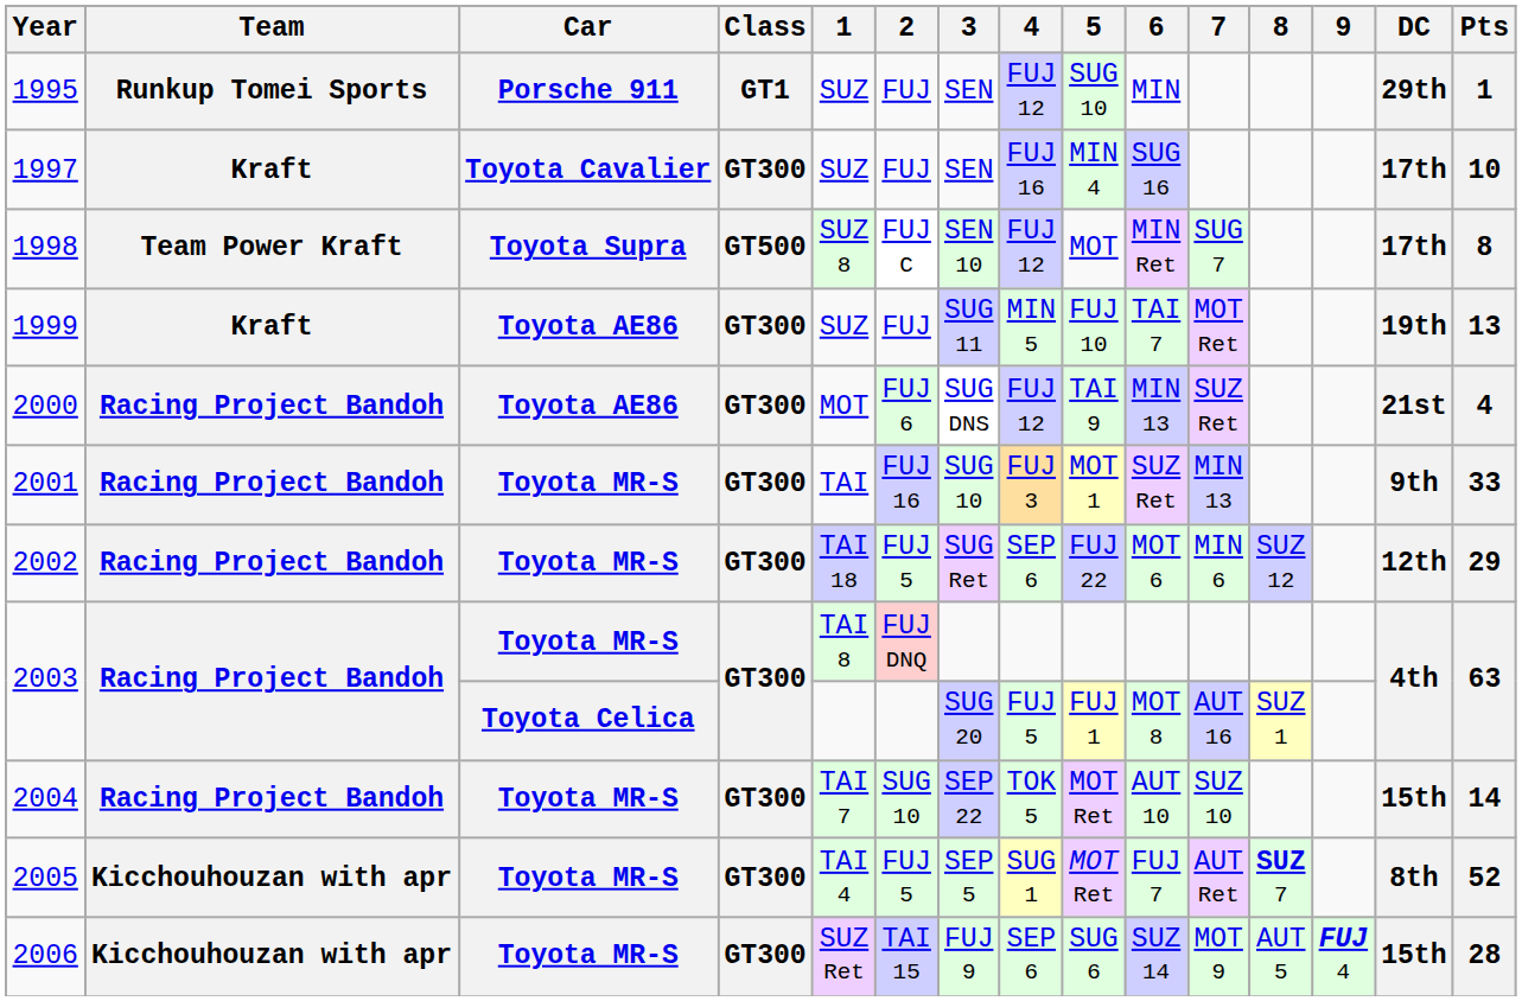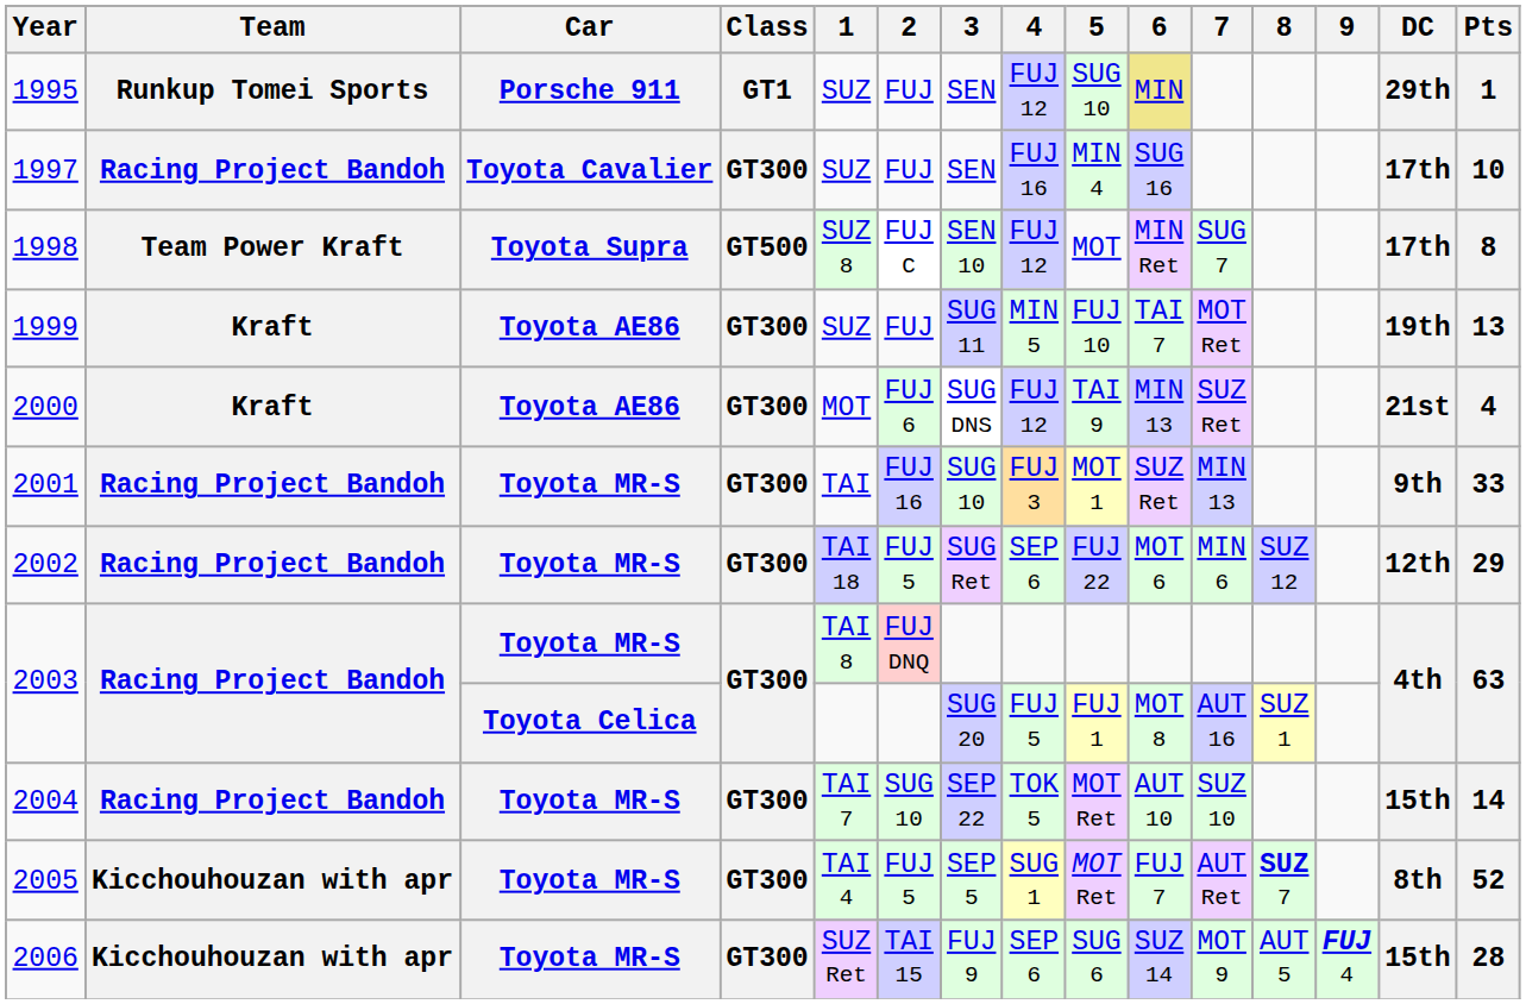 <table class="wikitable" style="text-align:center; font-size:90%">
 <tr>
 <th>Year</th>
 <th>Team</th>
 <th>Car</th>
 <th>Class</th>
 <th>1</th>
 <th>2</th>
 <th>3</th>
 <th>4</th>
 <th>5</th>
 <th>6</th>
 <th>7</th>
 <th>8</th>
 <th>9</th>
 <th>DC</th>
 <th>Pts</th>
 </tr>
 <tr>
 <td><a href='#'>1995</a></td>
 <th>Runkup Tomei Sports</th>
 <th><a href='#'>Porsche 911</a></th>
 <th>GT1</th>
 <td><a href='#'>SUZ</a></td>
 <td><a href='#'>FUJ</a></td>
 <td><a href='#'>SEN</a></td>
 <td style="background:#CFCFFF;"><a href='#'>FUJ</a><br><small>12</small></td>
 <td style="background:#DFFFDF;"><a href='#'>SUG</a><br><small>10</small></td>
-<td><a href='#'>MIN</a></td>
+<td style="background: khaki;"><a href='#'>MIN</a></td>
 <td></td>
 <td></td>
 <td></td>
 <th>29th</th>
 <th>1</th>
 </tr>
 <tr>
 <td><a href='#'>1997</a></td>
-<th>Kraft</th>
+<th><a href='#'>Racing Project Bandoh</a></th>
 <th><a href='#'>Toyota Cavalier</a></th>
 <th>GT300</th>
 <td><a href='#'>SUZ</a></td>
 <td><a href='#'>FUJ</a></td>
 <td><a href='#'>SEN</a></td>
 <td style="background:#CFCFFF;"><a href='#'>FUJ</a><br><small>16</small></td>
 <td style="background:#DFFFDF;"><a href='#'>MIN</a><br><small>4</small></td>
 <td style="background:#CFCFFF;"><a href='#'>SUG</a><br><small>16</small></td>
 <td></td>
 <td></td>
 <td></td>
 <th>17th</th>
 <th>10</th>
 </tr>
 <tr>
 <td><a href='#'>1998</a></td>
 <th>Team Power Kraft</th>
 <th><a href='#'>Toyota Supra</a></th>
 <th>GT500</th>
 <td style="background:#DFFFDF;"><a href='#'>SUZ</a><br><small>8</small></td>
 <td style="background:#FFFFFF;"><a href='#'>FUJ</a><br><small>C</small></td>
 <td style="background:#DFFFDF;"><a href='#'>SEN</a><br><small>10</small></td>
 <td style="background:#CFCFFF;"><a href='#'>FUJ</a><br><small>12</small></td>
 <td><a href='#'>MOT</a></td>
 <td style="background:#EFCFFF;"><a href='#'>MIN</a><br><small>Ret</small></td>
 <td style="background:#DFFFDF;"><a href='#'>SUG</a><br><small>7</small></td>
 <td></td>
 <td></td>
 <th>17th</th>
 <th>8</th>
 </tr>
 <tr>
 <td><a href='#'>1999</a></td>
 <th>Kraft</th>
 <th><a href='#'>Toyota AE86</a></th>
 <th>GT300</th>
 <td><a href='#'>SUZ</a></td>
 <td><a href='#'>FUJ</a></td>
 <td style="background:#CFCFFF;"><a href='#'>SUG</a><br><small>11</small></td>
 <td style="background:#DFFFDF;"><a href='#'>MIN</a><br><small>5</small></td>
 <td style="background:#DFFFDF;"><a href='#'>FUJ</a><br><small>10</small></td>
 <td style="background:#DFFFDF;"><a href='#'>TAI</a><br><small>7</small></td>
 <td style="background:#EFCFFF;"><a href='#'>MOT</a><br><small>Ret</small></td>
 <td></td>
 <td></td>
 <th>19th</th>
 <th>13</th>
 </tr>
 <tr>
 <td><a href='#'>2000</a></td>
-<th><a href='#'>Racing Project Bandoh</a></th>
+<th>Kraft</th>
 <th><a href='#'>Toyota AE86</a></th>
 <th>GT300</th>
 <td><a href='#'>MOT</a></td>
 <td style="background:#DFFFDF;"><a href='#'>FUJ</a><br><small>6</small></td>
 <td style="background:#FFFFFF;"><a href='#'>SUG</a><br><small>DNS</small></td>
 <td style="background:#CFCFFF;"><a href='#'>FUJ</a><br><small>12</small></td>
 <td style="background:#DFFFDF;"><a href='#'>TAI</a><br><small>9</small></td>
 <td style="background:#CFCFFF;"><a href='#'>MIN</a><br><small>13</small></td>
 <td style="background:#EFCFFF;"><a href='#'>SUZ</a><br><small>Ret</small></td>
 <td></td>
 <td></td>
 <th>21st</th>
 <th>4</th>
 </tr>
 <tr>
 <td><a href='#'>2001</a></td>
 <th><a href='#'>Racing Project Bandoh</a></th>
 <th><a href='#'>Toyota MR-S</a></th>
 <th>GT300</th>
 <td><a href='#'>TAI</a></td>
 <td style="background:#CFCFFF;"><a href='#'>FUJ</a><br><small>16</small></td>
 <td style="background:#DFFFDF;"><a href='#'>SUG</a><br><small>10</small></td>
 <td style="background:#FFDF9F;"><a href='#'>FUJ</a><br><small>3</small></td>
 <td style="background:#FFFFBF;"><a href='#'>MOT</a><br><small>1</small></td>
 <td style="background:#EFCFFF;"><a href='#'>SUZ</a><br><small>Ret</small></td>
 <td style="background:#CFCFFF;"><a href='#'>MIN</a><br><small>13</small></td>
 <td></td>
 <td></td>
 <th>9th</th>
 <th>33</th>
 </tr>
 <tr>
 <td><a href='#'>2002</a></td>
 <th><a href='#'>Racing Project Bandoh</a></th>
 <th><a href='#'>Toyota MR-S</a></th>
 <th>GT300</th>
 <td style="background:#CFCFFF;"><a href='#'>TAI</a><br><small>18</small></td>
 <td style="background:#DFFFDF;"><a href='#'>FUJ</a><br><small>5</small></td>
 <td style="background:#EFCFFF;"><a href='#'>SUG</a><br><small>Ret</small></td>
 <td style="background:#DFFFDF;"><a href='#'>SEP</a><br><small>6</small></td>
 <td style="background:#CFCFFF;"><a href='#'>FUJ</a><br><small>22</small></td>
 <td style="background:#DFFFDF;"><a href='#'>MOT</a><br><small>6</small></td>
 <td style="background:#DFFFDF;"><a href='#'>MIN</a><br><small>6</small></td>
 <td style="background:#CFCFFF;"><a href='#'>SUZ</a><br><small>12</small></td>
 <td></td>
 <th>12th</th>
 <th>29</th>
 </tr>
 <tr>
 <td rowspan="2"><a href='#'>2003</a></td>
 <th rowspan="2"><a href='#'>Racing Project Bandoh</a></th>
 <th><a href='#'>Toyota MR-S</a></th>
 <th rowspan="2">GT300</th>
 <td style="background:#DFFFDF;"><a href='#'>TAI</a><br><small>8</small></td>
 <td style="background:#FFCFCF;"><a href='#'>FUJ</a><br><small>DNQ</small></td>
 <td></td>
 <td></td>
 <td></td>
 <td></td>
 <td></td>
 <td></td>
 <td></td>
 <th rowspan="2">4th</th>
 <th rowspan="2">63</th>
 </tr>
 <tr>
 <th><a href='#'>Toyota Celica</a></th>
 <td></td>
 <td></td>
 <td style="background:#CFCFFF;"><a href='#'>SUG</a><br><small>20</small></td>
 <td style="background:#DFFFDF;"><a href='#'>FUJ</a><br><small>5</small></td>
 <td style="background:#FFFFBF;"><a href='#'>FUJ</a><br><small>1</small></td>
 <td style="background:#DFFFDF;"><a href='#'>MOT</a><br><small>8</small></td>
 <td style="background:#CFCFFF;"><a href='#'>AUT</a><br><small>16</small></td>
 <td style="background:#FFFFBF;"><a href='#'>SUZ</a><br><small>1</small></td>
 <td></td>
 </tr>
 <tr>
 <td><a href='#'>2004</a></td>
 <th><a href='#'>Racing Project Bandoh</a></th>
 <th><a href='#'>Toyota MR-S</a></th>
 <th>GT300</th>
 <td style="background:#DFFFDF;"><a href='#'>TAI</a><br><small>7</small></td>
 <td style="background:#DFFFDF;"><a href='#'>SUG</a><br><small>10</small></td>
 <td style="background:#CFCFFF;"><a href='#'>SEP</a><br><small>22</small></td>
 <td style="background:#DFFFDF;"><a href='#'>TOK</a><br><small>5</small></td>
 <td style="background:#EFCFFF;"><a href='#'>MOT</a><br><small>Ret</small></td>
 <td style="background:#DFFFDF;"><a href='#'>AUT</a><br><small>10</small></td>
 <td style="background:#DFFFDF;"><a href='#'>SUZ</a><br><small>10</small></td>
 <td></td>
 <td></td>
 <th>15th</th>
 <th>14</th>
 </tr>
 <tr>
 <td><a href='#'>2005</a></td>
 <th>Kicchouhouzan with apr</th>
 <th><a href='#'>Toyota MR-S</a></th>
 <th>GT300</th>
 <td style="background:#DFFFDF;"><a href='#'>TAI</a><br><small>4</small></td>
 <td style="background:#DFFFDF;"><a href='#'>FUJ</a><br><small>5</small></td>
 <td style="background:#DFFFDF;"><a href='#'>SEP</a><br><small>5</small></td>
 <td style="background:#FFFFBF;"><a href='#'>SUG</a><br><small>1</small></td>
 <td style="background:#EFCFFF;"><em><a href='#'>MOT</a></em><br><small>Ret</small></td>
 <td style="background:#DFFFDF;"><a href='#'>FUJ</a><br><small>7</small></td>
 <td style="background:#EFCFFF;"><a href='#'>AUT</a><br><small>Ret</small></td>
 <td style="background:#DFFFDF;"><strong><a href='#'>SUZ</a></strong><br><small>7</small></td>
 <td></td>
 <th>8th</th>
 <th>52</th>
 </tr>
 <tr>
 <td><a href='#'>2006</a></td>
 <th>Kicchouhouzan with apr</th>
 <th><a href='#'>Toyota MR-S</a></th>
 <th>GT300</th>
 <td style="background:#EFCFFF;"><a href='#'>SUZ</a><br><small>Ret</small></td>
 <td style="background:#CFCFFF;"><a href='#'>TAI</a><br><small>15</small></td>
 <td style="background:#DFFFDF;"><a href='#'>FUJ</a><br><small>9</small></td>
 <td style="background:#DFFFDF;"><a href='#'>SEP</a><br><small>6</small></td>
 <td style="background:#DFFFDF;"><a href='#'>SUG</a><br><small>6</small></td>
 <td style="background:#CFCFFF;"><a href='#'>SUZ</a><br><small>14</small></td>
 <td style="background:#DFFFDF;"><a href='#'>MOT</a><br><small>9</small></td>
 <td style="background:#DFFFDF;"><a href='#'>AUT</a><br><small>5</small></td>
 <td style="background:#DFFFDF;"><strong><em><a href='#'>FUJ</a></em></strong><br><small>4</small></td>
 <th>15th</th>
 <th>28</th>
 </tr>
 </table>
